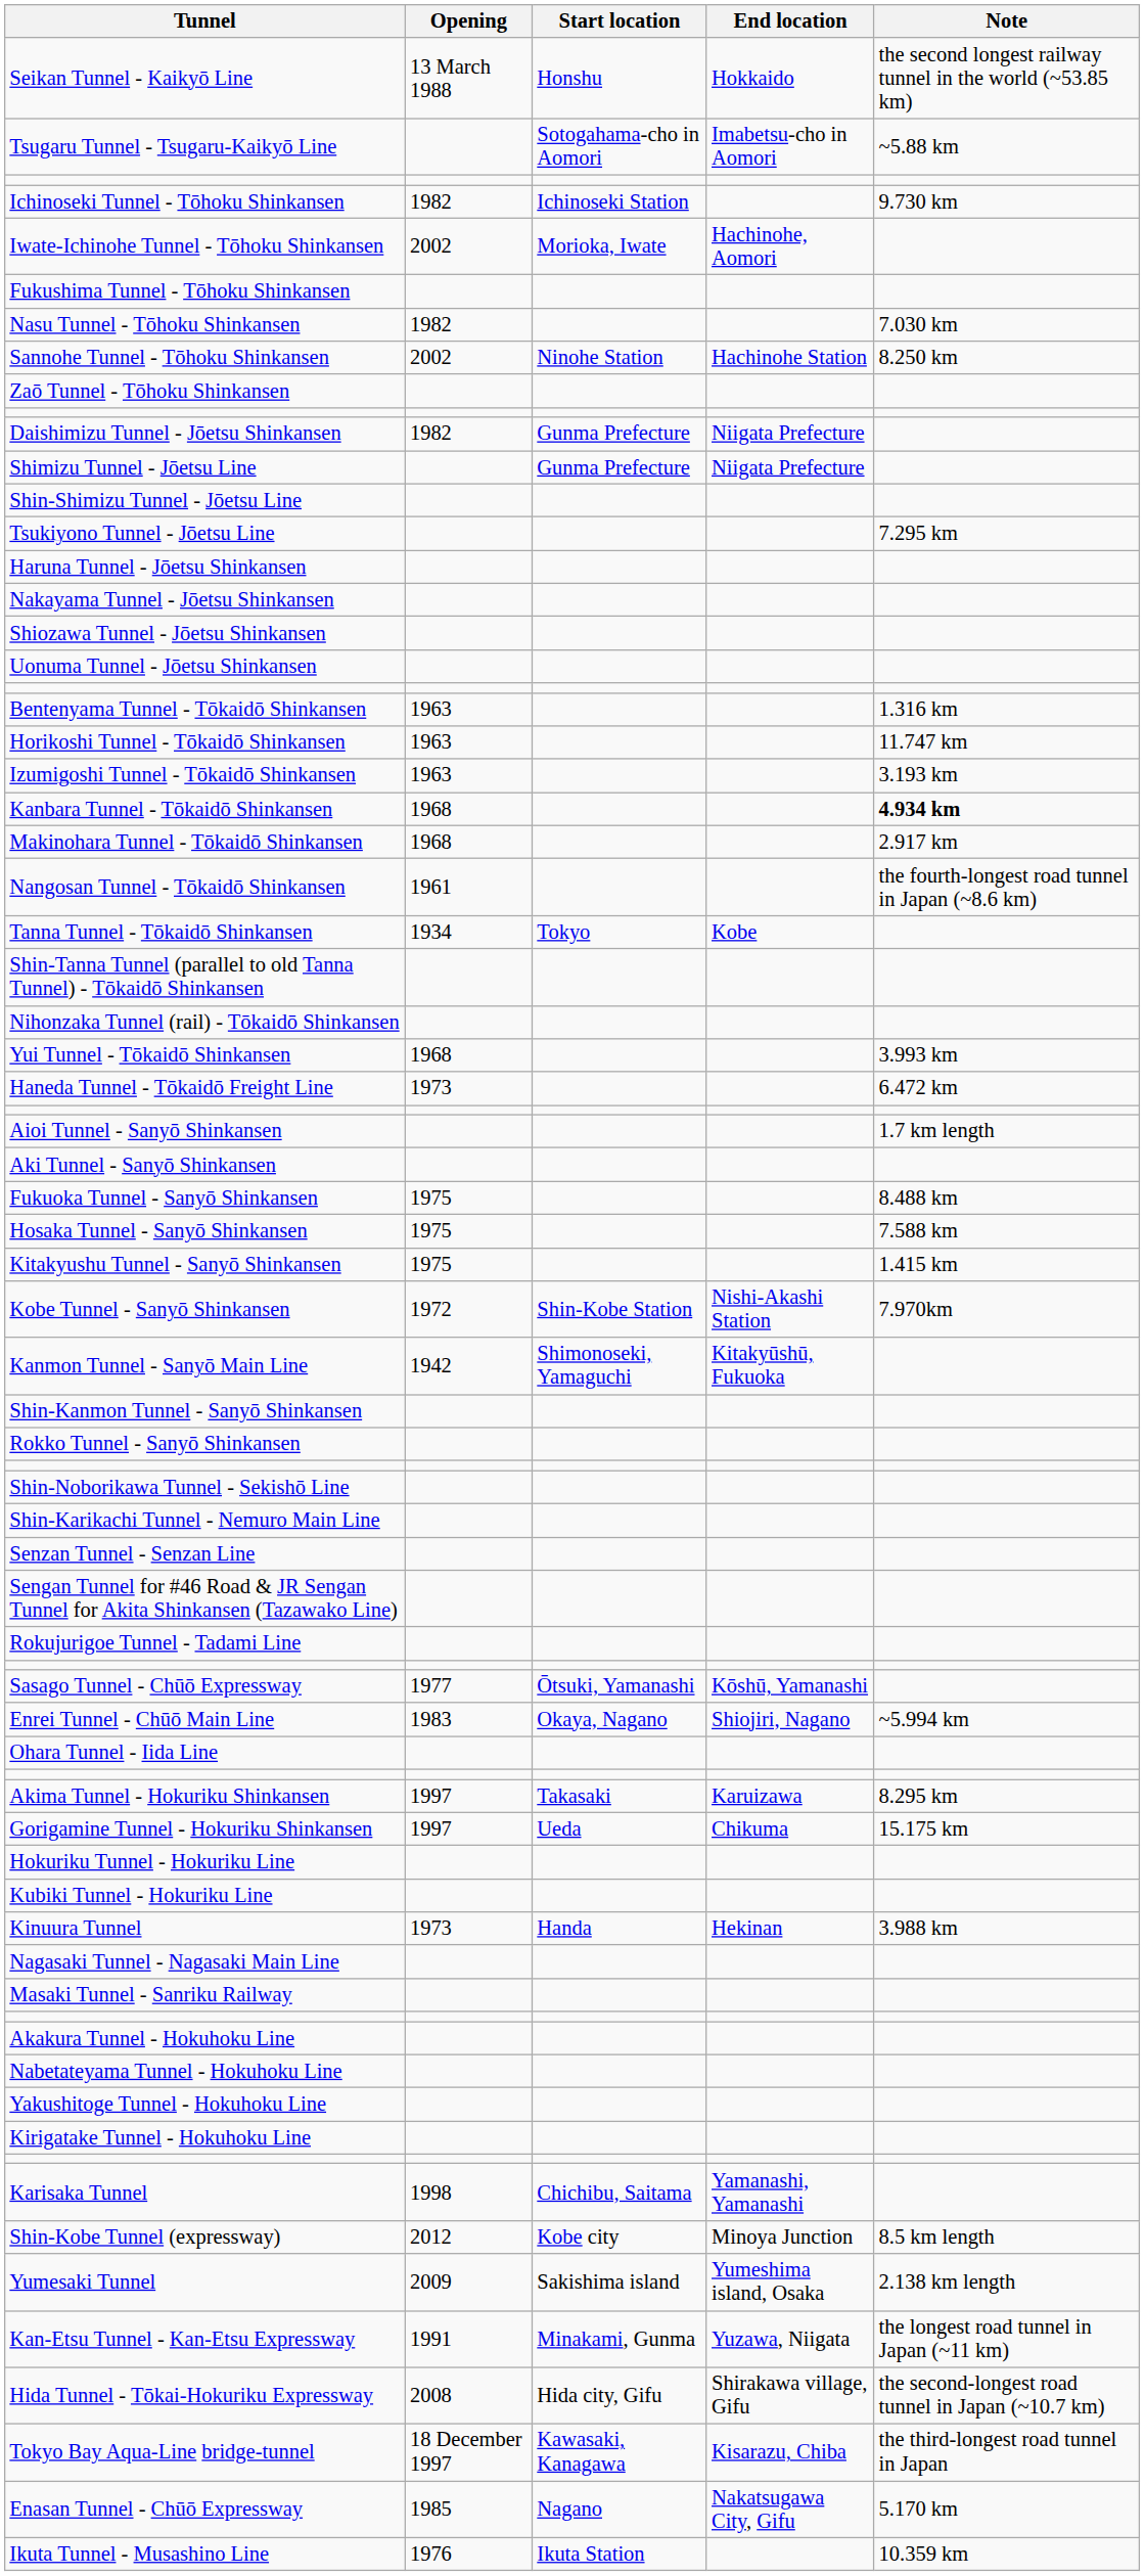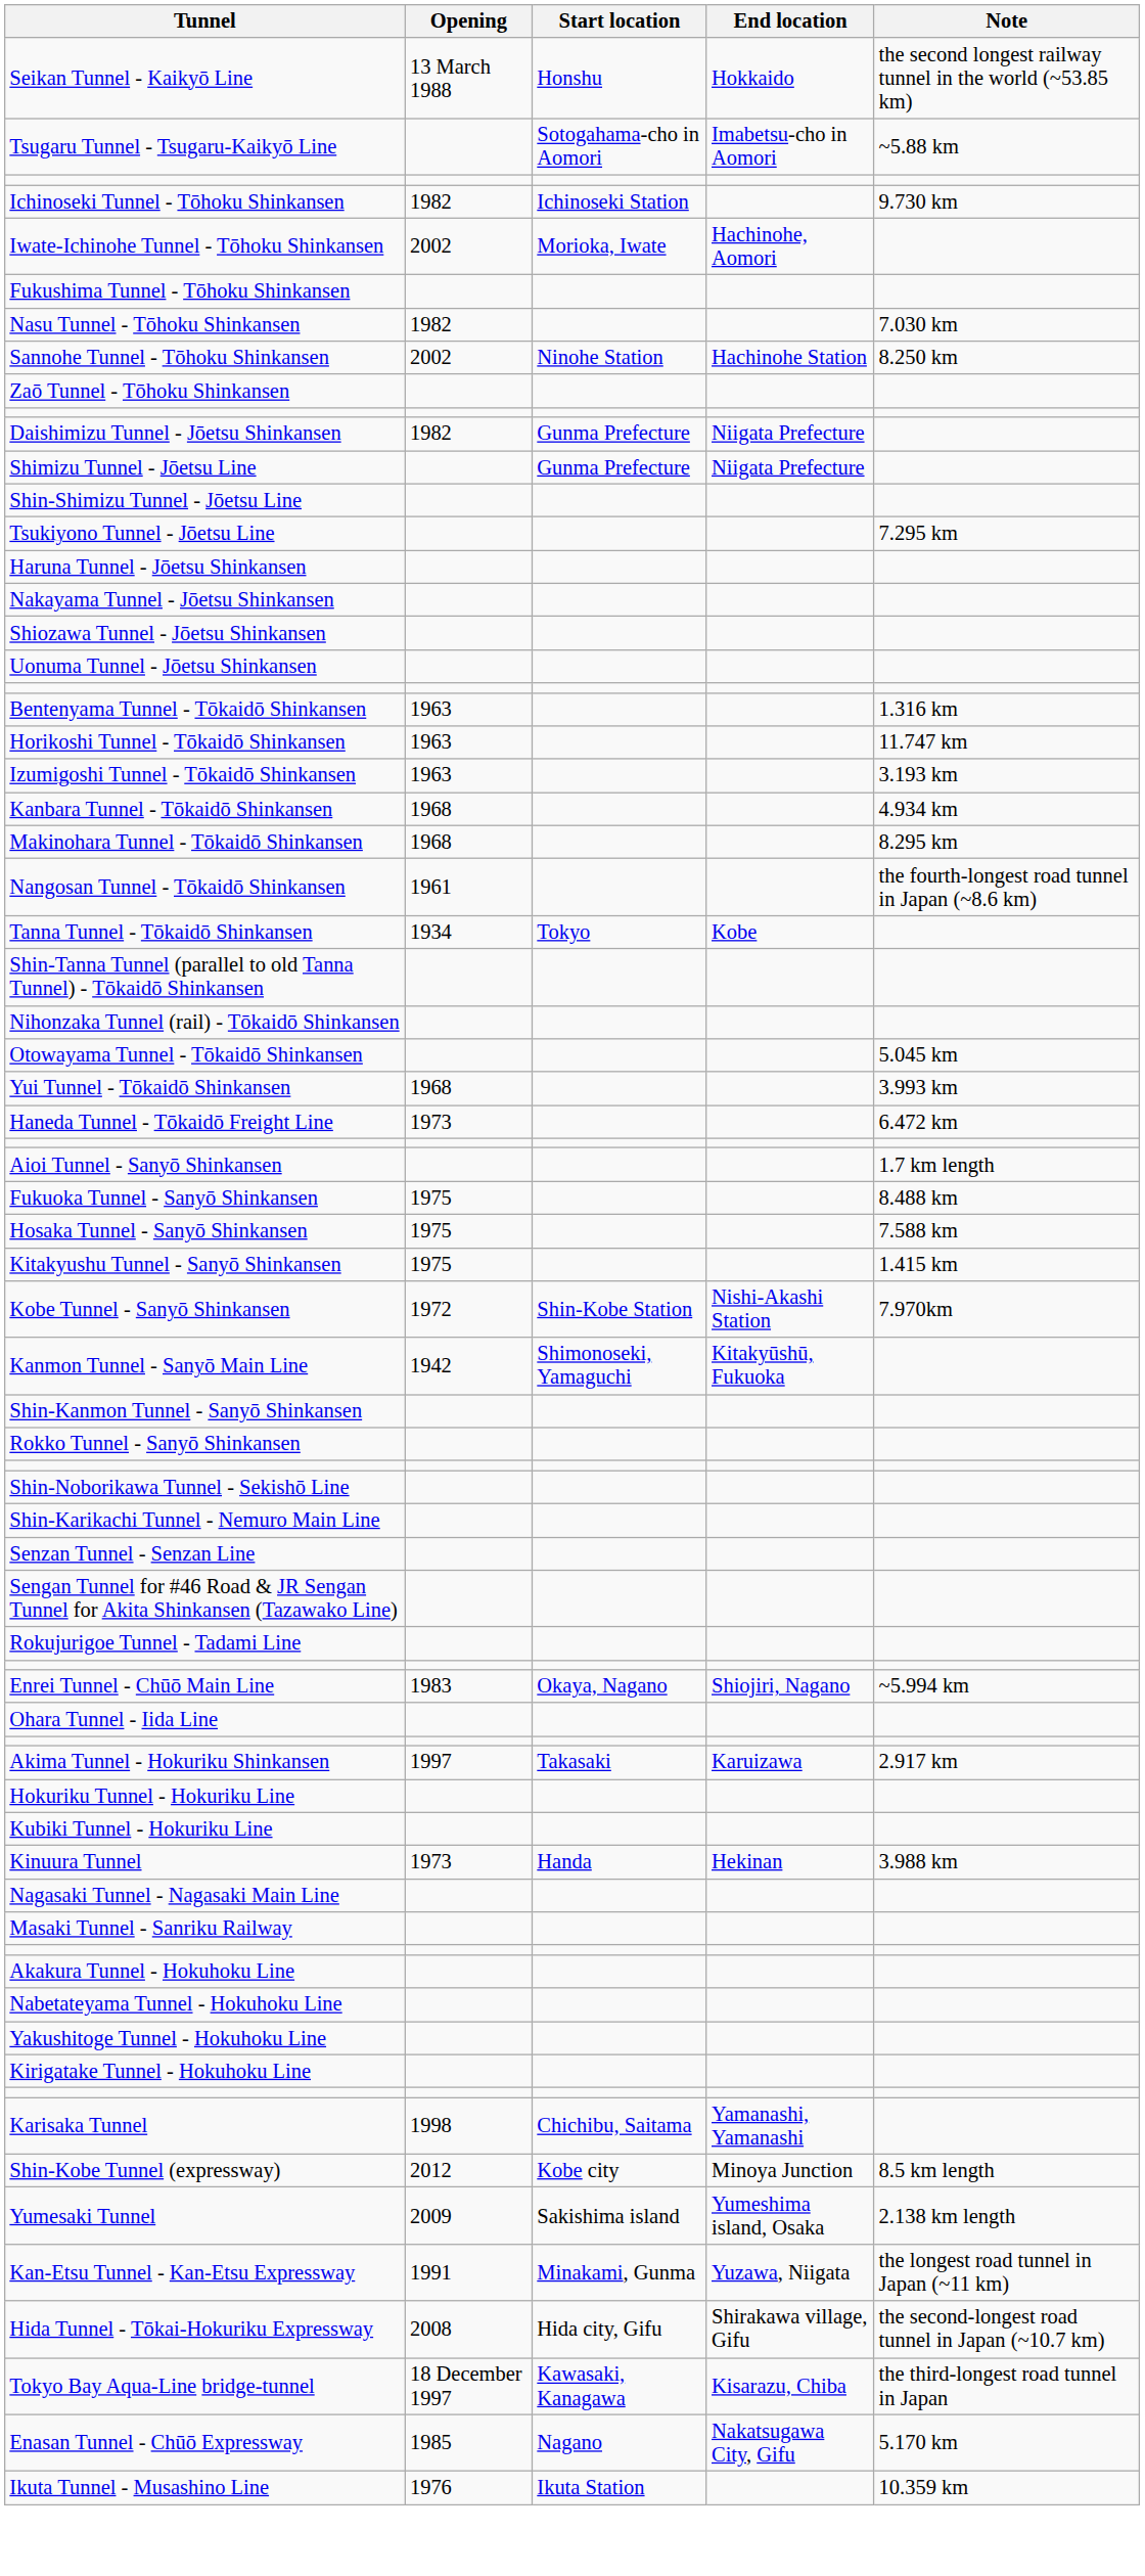 <table class="wikitable sortable">
 <tr>
 <th>Tunnel</th>
 <th>Opening</th>
 <th>Start location</th>
 <th>End location</th>
 <th>Note</th>
 </tr>
 <tr>
 <td><a href='#'>Seikan Tunnel</a> - <a href='#'>Kaikyō Line</a></td>
 <td>13 March 1988</td>
 <td><a href='#'>Honshu</a></td>
 <td><a href='#'>Hokkaido</a></td>
 <td>the second longest railway tunnel in the world (~53.85 km)</td>
 </tr>
 <tr>
 <td><a href='#'>Tsugaru Tunnel</a> - <a href='#'>Tsugaru-Kaikyō Line</a></td>
 <td></td>
 <td><a href='#'>Sotogahama</a>-cho in <a href='#'>Aomori</a></td>
 <td><a href='#'>Imabetsu</a>-cho in <a href='#'>Aomori</a></td>
 <td>~5.88 km</td>
 </tr>
 <tr>
 <td></td>
 <td></td>
 <td></td>
 <td></td>
 <td></td>
 </tr>
 <tr>
 <td><a href='#'>Ichinoseki Tunnel</a> - <a href='#'>Tōhoku Shinkansen</a></td>
 <td>1982</td>
 <td><a href='#'>Ichinoseki Station</a></td>
 <td></td>
 <td>9.730 km</td>
 </tr>
 <tr>
 <td><a href='#'>Iwate-Ichinohe Tunnel</a> - <a href='#'>Tōhoku Shinkansen</a></td>
 <td>2002</td>
 <td><a href='#'>Morioka, Iwate</a></td>
 <td><a href='#'>Hachinohe, Aomori</a></td>
 <td></td>
 </tr>
 <tr>
 <td><a href='#'>Fukushima Tunnel</a> - <a href='#'>Tōhoku Shinkansen</a></td>
 <td></td>
 <td></td>
 <td></td>
 <td></td>
 </tr>
 <tr>
 <td><a href='#'>Nasu Tunnel</a> - <a href='#'>Tōhoku Shinkansen</a></td>
 <td>1982</td>
 <td></td>
 <td></td>
 <td>7.030 km</td>
 </tr>
 <tr>
 <td><a href='#'>Sannohe Tunnel</a> - <a href='#'>Tōhoku Shinkansen</a></td>
 <td>2002</td>
 <td><a href='#'>Ninohe Station</a></td>
 <td><a href='#'>Hachinohe Station</a></td>
 <td>8.250 km</td>
 </tr>
 <tr>
 <td><a href='#'>Zaō Tunnel</a> - <a href='#'>Tōhoku Shinkansen</a></td>
 <td></td>
 <td></td>
 <td></td>
 <td></td>
 </tr>
 <tr>
 <td></td>
 <td></td>
 <td></td>
 <td></td>
 <td></td>
 </tr>
 <tr>
 <td><a href='#'>Daishimizu Tunnel</a> - <a href='#'>Jōetsu Shinkansen</a></td>
 <td>1982</td>
 <td><a href='#'>Gunma Prefecture</a></td>
 <td><a href='#'>Niigata Prefecture</a></td>
 <td></td>
 </tr>
 <tr>
 <td><a href='#'>Shimizu Tunnel</a> - <a href='#'>Jōetsu Line</a></td>
 <td></td>
 <td><a href='#'>Gunma Prefecture</a></td>
 <td><a href='#'>Niigata Prefecture</a></td>
 <td></td>
 </tr>
 <tr>
 <td><a href='#'>Shin-Shimizu Tunnel</a> - <a href='#'>Jōetsu Line</a></td>
 <td></td>
 <td></td>
 <td></td>
 <td></td>
 </tr>
 <tr>
 <td><a href='#'>Tsukiyono Tunnel</a> - <a href='#'>Jōetsu Line</a></td>
 <td></td>
 <td></td>
 <td></td>
 <td>7.295 km</td>
 </tr>
 <tr>
 <td><a href='#'>Haruna Tunnel</a> - <a href='#'>Jōetsu Shinkansen</a></td>
 <td></td>
 <td></td>
 <td></td>
 <td></td>
 </tr>
 <tr>
 <td><a href='#'>Nakayama Tunnel</a> - <a href='#'>Jōetsu Shinkansen</a></td>
 <td></td>
 <td></td>
 <td></td>
 <td></td>
 </tr>
 <tr>
 <td><a href='#'>Shiozawa Tunnel</a> - <a href='#'>Jōetsu Shinkansen</a></td>
 <td></td>
 <td></td>
 <td></td>
 <td></td>
 </tr>
 <tr>
 <td><a href='#'>Uonuma Tunnel</a> - <a href='#'>Jōetsu Shinkansen</a></td>
 <td></td>
 <td></td>
 <td></td>
 <td></td>
 </tr>
 <tr>
 <td></td>
 <td></td>
 <td></td>
 <td></td>
 <td></td>
 </tr>
 <tr>
 <td><a href='#'>Bentenyama Tunnel</a> - <a href='#'>Tōkaidō Shinkansen</a></td>
 <td>1963</td>
 <td></td>
 <td></td>
 <td>1.316 km</td>
 </tr>
 <tr>
 <td><a href='#'>Horikoshi Tunnel</a> - <a href='#'>Tōkaidō Shinkansen</a></td>
 <td>1963</td>
 <td></td>
 <td></td>
 <td>11.747 km</td>
 </tr>
 <tr>
 <td><a href='#'>Izumigoshi Tunnel</a> - <a href='#'>Tōkaidō Shinkansen</a></td>
 <td>1963</td>
 <td></td>
 <td></td>
 <td>3.193 km</td>
 </tr>
 <tr>
 <td><a href='#'>Kanbara  Tunnel</a> - <a href='#'>Tōkaidō Shinkansen</a></td>
 <td>1968</td>
 <td></td>
 <td></td>
-<td><strong>4.934 km</strong></td>
+<td>4.934 km</td>
 </tr>
 <tr>
 <td><a href='#'>Makinohara Tunnel</a> - <a href='#'>Tōkaidō Shinkansen</a></td>
 <td>1968</td>
 <td></td>
 <td></td>
-<td>2.917 km</td>
+<td>8.295 km</td>
 </tr>
 <tr>
 <td><a href='#'>Nangosan Tunnel</a> - <a href='#'>Tōkaidō Shinkansen</a></td>
 <td>1961</td>
 <td></td>
 <td></td>
 <td>the fourth-longest road tunnel in Japan (~8.6 km)</td>
 </tr>
 <tr>
 <td><a href='#'>Tanna Tunnel</a> - <a href='#'>Tōkaidō Shinkansen</a></td>
 <td>1934</td>
 <td><a href='#'>Tokyo</a></td>
 <td><a href='#'>Kobe</a></td>
 </tr>
 <tr>
 <td><a href='#'>Shin-Tanna Tunnel</a> (parallel to old <a href='#'>Tanna Tunnel</a>) - <a href='#'>Tōkaidō Shinkansen</a></td>
 <td></td>
 <td></td>
 <td></td>
 <td></td>
 </tr>
 <tr>
 <td><a href='#'>Nihonzaka Tunnel</a> (rail) - <a href='#'>Tōkaidō Shinkansen</a></td>
 <td></td>
 <td></td>
 <td></td>
 <td></td>
 </tr>
 <tr>
+<td><a href='#'>Otowayama  Tunnel</a> - <a href='#'>Tōkaidō Shinkansen</a></td>
+<td></td>
+<td></td>
+<td></td>
+<td>5.045 km</td>
+</tr>
+<tr>
 <td><a href='#'>Yui Tunnel</a> - <a href='#'>Tōkaidō Shinkansen</a></td>
 <td>1968</td>
 <td></td>
 <td></td>
 <td>3.993 km</td>
 </tr>
 <tr>
 <td><a href='#'>Haneda Tunnel</a> - <a href='#'>Tōkaidō Freight Line</a></td>
 <td>1973</td>
 <td></td>
 <td></td>
 <td>6.472 km</td>
 </tr>
 <tr>
 <td></td>
 <td></td>
 <td></td>
 <td></td>
 <td></td>
 </tr>
 <tr>
 <td><a href='#'>Aioi Tunnel</a> - <a href='#'>Sanyō Shinkansen</a></td>
 <td></td>
 <td></td>
 <td></td>
 <td>1.7 km length</td>
-</tr>
-<tr>
-<td><a href='#'>Aki Tunnel</a> - <a href='#'>Sanyō Shinkansen</a></td>
-<td></td>
-<td></td>
-<td></td>
-<td></td>
 </tr>
 <tr>
 <td><a href='#'>Fukuoka Tunnel</a> - <a href='#'>Sanyō Shinkansen</a></td>
 <td>1975</td>
 <td></td>
 <td></td>
 <td>8.488 km</td>
 </tr>
 <tr>
 <td><a href='#'>Hosaka Tunnel</a> - <a href='#'>Sanyō Shinkansen</a></td>
 <td>1975</td>
 <td></td>
 <td></td>
 <td>7.588 km</td>
 </tr>
 <tr>
 <td><a href='#'>Kitakyushu Tunnel</a> - <a href='#'>Sanyō Shinkansen</a></td>
 <td>1975</td>
 <td></td>
 <td></td>
 <td>1.415 km</td>
 </tr>
 <tr>
 <td><a href='#'>Kobe Tunnel</a> - <a href='#'>Sanyō Shinkansen</a></td>
 <td>1972</td>
 <td><a href='#'>Shin-Kobe Station</a></td>
 <td><a href='#'>Nishi-Akashi Station</a></td>
 <td>7.970km</td>
 </tr>
 <tr>
 <td><a href='#'>Kanmon Tunnel</a> - <a href='#'>Sanyō Main Line</a></td>
 <td>1942</td>
 <td><a href='#'>Shimonoseki, Yamaguchi</a></td>
 <td><a href='#'>Kitakyūshū, Fukuoka</a></td>
 <td></td>
 </tr>
 <tr>
 <td><a href='#'>Shin-Kanmon Tunnel</a> - <a href='#'>Sanyō Shinkansen</a></td>
 <td></td>
 <td></td>
 <td></td>
 <td></td>
 </tr>
 <tr>
 <td><a href='#'>Rokko Tunnel</a> - <a href='#'>Sanyō Shinkansen</a></td>
 <td></td>
 <td></td>
 <td></td>
 <td></td>
 </tr>
 <tr>
 <td></td>
 <td></td>
 <td></td>
 <td></td>
 <td></td>
 </tr>
 <tr>
 <td><a href='#'>Shin-Noborikawa Tunnel</a> - <a href='#'>Sekishō Line</a></td>
 <td></td>
 <td></td>
 <td></td>
 <td></td>
 </tr>
 <tr>
 <td><a href='#'>Shin-Karikachi Tunnel</a> - <a href='#'>Nemuro Main Line</a></td>
 <td></td>
 <td></td>
 <td></td>
 <td></td>
 </tr>
 <tr>
 <td><a href='#'>Senzan Tunnel</a> - <a href='#'>Senzan Line</a></td>
 <td></td>
 <td></td>
 <td></td>
 <td></td>
 </tr>
 <tr>
 <td><a href='#'>Sengan Tunnel</a> for #46 Road & <a href='#'>JR Sengan Tunnel</a> for <a href='#'>Akita Shinkansen</a> (<a href='#'>Tazawako Line</a>)</td>
 <td></td>
 <td></td>
 <td></td>
 <td></td>
 </tr>
 <tr>
 <td><a href='#'>Rokujurigoe Tunnel</a> - <a href='#'>Tadami Line</a></td>
 <td></td>
 <td></td>
 <td></td>
 <td></td>
 </tr>
 <tr>
 <td></td>
 <td></td>
 <td></td>
 <td></td>
 <td></td>
 </tr>
 <tr>
-<td><a href='#'>Sasago Tunnel</a> - <a href='#'>Chūō Expressway</a></td>
-<td>1977</td>
-<td><a href='#'>Ōtsuki, Yamanashi</a></td>
-<td><a href='#'>Kōshū, Yamanashi</a></td>
-<td></td>
-</tr>
-<tr>
 <td><a href='#'>Enrei Tunnel</a> - <a href='#'>Chūō Main Line</a></td>
 <td>1983</td>
 <td><a href='#'>Okaya, Nagano</a></td>
 <td><a href='#'>Shiojiri, Nagano</a></td>
 <td>~5.994 km</td>
 </tr>
 <tr>
 <td><a href='#'>Ohara Tunnel</a> - <a href='#'>Iida Line</a></td>
 <td></td>
 <td></td>
 <td></td>
 <td></td>
 </tr>
 <tr>
 <td></td>
 <td></td>
 <td></td>
 <td></td>
 <td></td>
 </tr>
 <tr>
 <td><a href='#'>Akima Tunnel</a> - <a href='#'>Hokuriku Shinkansen</a></td>
 <td>1997</td>
 <td><a href='#'>Takasaki</a></td>
 <td><a href='#'>Karuizawa</a></td>
-<td>8.295 km</td>
-</tr>
-<tr>
-<td><a href='#'>Gorigamine Tunnel</a> - <a href='#'>Hokuriku Shinkansen</a></td>
-<td>1997</td>
-<td><a href='#'>Ueda</a></td>
-<td><a href='#'>Chikuma</a></td>
-<td>15.175 km</td>
+<td>2.917 km</td>
 </tr>
 <tr>
 <td><a href='#'>Hokuriku Tunnel</a> - <a href='#'>Hokuriku Line</a></td>
 <td></td>
 <td></td>
 <td></td>
 <td></td>
 </tr>
 <tr>
 <td><a href='#'>Kubiki Tunnel</a> - <a href='#'>Hokuriku Line</a></td>
 <td></td>
 <td></td>
 <td></td>
 <td></td>
 </tr>
 <tr>
 <td><a href='#'>Kinuura Tunnel</a></td>
 <td>1973</td>
 <td><a href='#'>Handa</a></td>
 <td><a href='#'>Hekinan</a></td>
 <td>3.988 km</td>
 </tr>
 <tr>
 <td><a href='#'>Nagasaki Tunnel</a> - <a href='#'>Nagasaki Main Line</a></td>
 <td></td>
 <td></td>
 <td></td>
 <td></td>
 </tr>
 <tr>
 <td><a href='#'>Masaki Tunnel</a> - <a href='#'>Sanriku Railway</a></td>
 <td></td>
 <td></td>
 <td></td>
 <td></td>
 </tr>
 <tr>
 <td></td>
 <td></td>
 <td></td>
 <td></td>
 <td></td>
 </tr>
 <tr>
 <td><a href='#'>Akakura Tunnel</a> - <a href='#'>Hokuhoku Line</a></td>
 <td></td>
 <td></td>
 <td></td>
 <td></td>
 </tr>
 <tr>
 <td><a href='#'>Nabetateyama Tunnel</a> - <a href='#'>Hokuhoku Line</a></td>
 <td></td>
 <td></td>
 <td></td>
 <td></td>
 </tr>
 <tr>
 <td><a href='#'>Yakushitoge Tunnel</a> - <a href='#'>Hokuhoku Line</a></td>
 <td></td>
 <td></td>
 <td></td>
 <td></td>
 </tr>
 <tr>
 <td><a href='#'>Kirigatake Tunnel</a> - <a href='#'>Hokuhoku Line</a></td>
 <td></td>
 <td></td>
 <td></td>
 <td></td>
 </tr>
 <tr>
 <td></td>
 <td></td>
 <td></td>
 <td></td>
 <td></td>
 </tr>
 <tr>
 <td><a href='#'>Karisaka Tunnel</a></td>
 <td>1998</td>
 <td><a href='#'>Chichibu, Saitama</a></td>
 <td><a href='#'>Yamanashi, Yamanashi</a></td>
 <td></td>
 </tr>
 <tr>
 <td><a href='#'>Shin-Kobe Tunnel</a> (expressway)</td>
 <td>2012</td>
 <td><a href='#'>Kobe</a> city</td>
 <td>Minoya Junction</td>
 <td>8.5 km length</td>
 </tr>
 <tr>
 <td><a href='#'>Yumesaki Tunnel</a></td>
 <td>2009</td>
 <td>Sakishima island</td>
 <td><a href='#'>Yumeshima</a> island, Osaka</td>
 <td>2.138 km length</td>
 </tr>
 <tr>
 <td><a href='#'>Kan-Etsu Tunnel</a> - <a href='#'>Kan-Etsu Expressway</a></td>
 <td>1991</td>
 <td><a href='#'>Minakami</a>, Gunma</td>
 <td><a href='#'>Yuzawa</a>, Niigata</td>
 <td>the longest road tunnel in Japan (~11 km)</td>
 </tr>
 <tr>
 <td><a href='#'>Hida Tunnel</a> - <a href='#'>Tōkai-Hokuriku Expressway</a></td>
 <td>2008</td>
 <td>Hida city, Gifu</td>
 <td>Shirakawa village, Gifu</td>
 <td>the second-longest road tunnel in Japan (~10.7 km)</td>
 </tr>
 <tr>
 <td><a href='#'>Tokyo Bay Aqua-Line</a> <a href='#'>bridge-tunnel</a></td>
 <td>18 December 1997</td>
 <td><a href='#'>Kawasaki, Kanagawa</a></td>
 <td><a href='#'>Kisarazu, Chiba</a></td>
 <td>the third-longest road tunnel in Japan</td>
 </tr>
 <tr>
 <td><a href='#'>Enasan Tunnel</a> - <a href='#'>Chūō Expressway</a></td>
 <td>1985</td>
 <td><a href='#'>Nagano</a></td>
 <td><a href='#'>Nakatsugawa City</a>, <a href='#'>Gifu</a></td>
 <td>5.170 km</td>
 </tr>
 <tr>
 <td><a href='#'>Ikuta Tunnel</a> - <a href='#'>Musashino Line</a></td>
 <td>1976</td>
 <td><a href='#'>Ikuta Station</a></td>
 <td></td>
 <td>10.359 km</td>
 </tr>
 </table>
